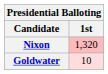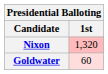 <table class="wikitable sortable" style="text-align:center">
 <tr>
 <th colspan="2"><strong>Presidential Balloting</strong></th>
 </tr>
 <tr>
 <th>Candidate</th>
 <th>1st</th>
 </tr>
 <tr>
 <th><a href='#'>Nixon</a></th>
 <td style="background:#fbb;">1,320</td>
 </tr>
 <tr>
 <th><a href='#'>Goldwater</a></th>
-<td style="background:#fdd;">10</td>
+<td style="background:#fdd;">60</td>
 </tr>
 </table>
